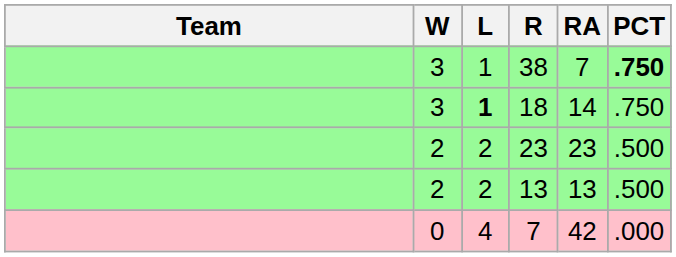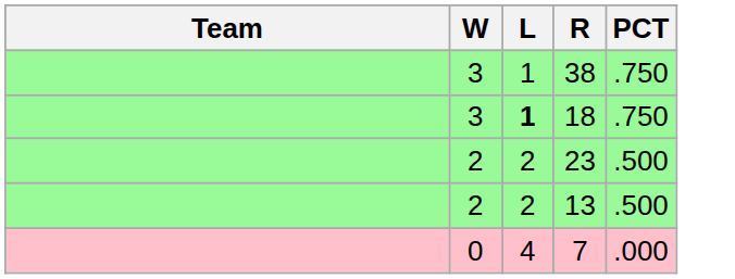 <table class=wikitable style="text-align:center;font-size:90%">
 <tr>
 <th width=220>Team</th>
 <th width=20>W</th>
 <th width=20>L</th>
 <th width=20>R</th>
-<th width=20>RA</th>
 <th width=20>PCT</th>
 </tr>
 <tr bgcolor=#98fb98>
 <td align=left></td>
 <td>3</td>
 <td>1</td>
 <td>38</td>
-<td>7</td>
-<td><strong>.750</strong></td>
+<td>.750</td>
 </tr>
 <tr bgcolor=#98fb98>
 <td align=left></td>
 <td>3</td>
 <td><strong>1</strong></td>
 <td>18</td>
-<td>14</td>
 <td>.750</td>
 </tr>
 <tr bgcolor=#98fb98>
 <td align=left></td>
 <td>2</td>
 <td>2</td>
-<td>23</td>
 <td>23</td>
 <td>.500</td>
 </tr>
 <tr bgcolor=#98fb98>
 <td align=left></td>
 <td>2</td>
 <td>2</td>
 <td>13</td>
-<td>13</td>
 <td>.500</td>
 </tr>
 <tr bgcolor=pink>
 <td align=left></td>
 <td>0</td>
 <td>4</td>
 <td>7</td>
-<td>42</td>
 <td>.000</td>
 </tr>
 </table>
